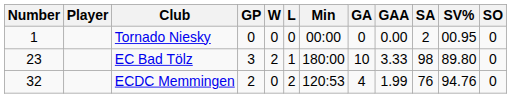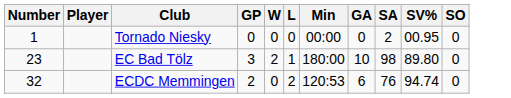 <table class="wikitable sortable" style="text-align: center;">
 <tr>
 <th>Number</th>
 <th>Player</th>
 <th>Club</th>
 <th>GP</th>
 <th>W</th>
 <th>L</th>
 <th>Min</th>
 <th>GA</th>
-<th>GAA</th>
 <th>SA</th>
 <th>SV%</th>
 <th>SO</th>
 </tr>
 <tr>
 <td>1</td>
 <td align=left></td>
 <td align=left> <a href='#'>Tornado Niesky</a></td>
 <td>0</td>
 <td>0</td>
 <td>0</td>
 <td>00:00</td>
 <td>0</td>
-<td>0.00</td>
 <td>2</td>
 <td>00.95</td>
 <td>0</td>
 </tr>
 <tr>
 <td>23</td>
 <td align=left></td>
 <td align=left> <a href='#'>EC Bad Tölz</a></td>
 <td>3</td>
 <td>2</td>
 <td>1</td>
 <td>180:00</td>
 <td>10</td>
-<td>3.33</td>
 <td>98</td>
 <td>89.80</td>
 <td>0</td>
 </tr>
 <tr>
 <td>32</td>
 <td align=left></td>
 <td align=left> <a href='#'>ECDC Memmingen</a></td>
 <td>2</td>
 <td>0</td>
 <td>2</td>
 <td>120:53</td>
-<td>4</td>
-<td>1.99</td>
+<td>6</td>
 <td>76</td>
-<td>94.76</td>
+<td>94.74</td>
 <td>0</td>
 </tr>
 </table>
